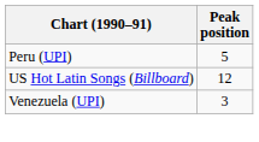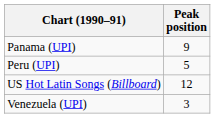 <table class="wikitable sortable">
 <tr>
 <th>Chart (1990–91)</th>
 <th>Peak<br>position</th>
+</tr>
+<tr>
+<td>Panama (<a href='#'>UPI</a>)</td>
+<td align="center">9</td>
 </tr>
 <tr>
 <td>Peru (<a href='#'>UPI</a>)</td>
 <td align="center">5</td>
 </tr>
 <tr>
 <td>US <a href='#'>Hot Latin Songs</a> (<a href='#'><em>Billboard</em></a>)</td>
 <td align="center">12</td>
 </tr>
 <tr>
 <td>Venezuela (<a href='#'>UPI</a>)</td>
 <td align="center">3</td>
 </tr>
 </table>
